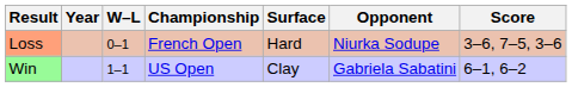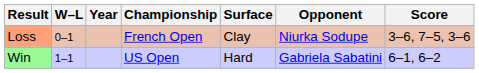 <table class="wikitable sortable">
 <tr>
 <th>Result</th>
+<th class="unsortable">W–L</th>
 <th>Year</th>
-<th class="unsortable">W–L</th>
 <th>Championship</th>
 <th>Surface</th>
 <th>Opponent</th>
 <th class="unsortable">Score</th>
 </tr>
 <tr style="background:#ebc2af;">
 <td style="background:#ffa07a;">Loss</td>
+<td><small>0–1</small></td>
 <td></td>
-<td><small>0–1</small></td>
 <td><a href='#'>French Open</a></td>
-<td>Hard</td>
+<td>Clay</td>
 <td> <a href='#'>Niurka Sodupe</a></td>
 <td>3–6, 7–5, 3–6</td>
 </tr>
 <tr style="background:#ccf;">
 <td style="background:#98fb98;">Win</td>
+<td><small>1–1</small></td>
 <td></td>
-<td><small>1–1</small></td>
 <td><a href='#'>US Open</a></td>
-<td>Clay</td>
+<td>Hard</td>
 <td> <a href='#'>Gabriela Sabatini</a></td>
 <td>6–1, 6–2</td>
 </tr>
 </table>
